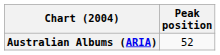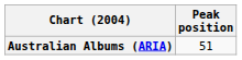 <table class="wikitable plainrowheaders">
 <tr>
 <th>Chart (2004)</th>
 <th>Peak<br>position</th>
 </tr>
 <tr>
 <th scope="row">Australian Albums (<a href='#'>ARIA</a>)</th>
-<td style="text-align:center;">52</td>
+<td style="text-align:center;">51</td>
 </tr>
 </table>
